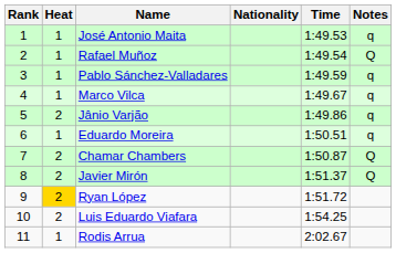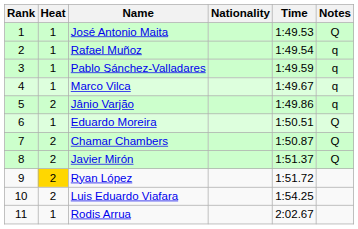 <table class="wikitable sortable" style="text-align:center">
 <tr>
 <th>Rank</th>
 <th>Heat</th>
 <th>Name</th>
 <th>Nationality</th>
 <th>Time</th>
 <th>Notes</th>
 </tr>
 <tr bgcolor=ccffcc>
 <td>1</td>
 <td>1</td>
 <td align=left><a href='#'>José Antonio Maita</a></td>
 <td align=left></td>
 <td>1:49.53</td>
-<td>q</td>
+<td>Q</td>
 </tr>
 <tr bgcolor=ccffcc>
 <td>2</td>
 <td>1</td>
 <td align=left><a href='#'>Rafael Muñoz</a></td>
 <td align=left></td>
 <td>1:49.54</td>
-<td>Q</td>
+<td>q</td>
 </tr>
 <tr bgcolor=ccffcc>
 <td>3</td>
 <td>1</td>
 <td align=left><a href='#'>Pablo Sánchez-Valladares</a></td>
 <td align=left></td>
 <td>1:49.59</td>
 <td>q</td>
 </tr>
 <tr bgcolor=ddffdd>
 <td>4</td>
 <td>1</td>
 <td align=left><a href='#'>Marco Vilca</a></td>
 <td align=left></td>
 <td>1:49.67</td>
 <td>q</td>
 </tr>
 <tr bgcolor=ccffcc>
 <td>5</td>
 <td>2</td>
 <td align=left><a href='#'>Jânio Varjão</a></td>
 <td align=left></td>
 <td>1:49.86</td>
 <td>q</td>
 </tr>
 <tr bgcolor=ddffdd>
 <td>6</td>
 <td>1</td>
 <td align=left><a href='#'>Eduardo Moreira</a></td>
 <td align=left></td>
 <td>1:50.51</td>
-<td>q</td>
+<td>Q</td>
 </tr>
 <tr bgcolor=ccffcc>
 <td>7</td>
 <td>2</td>
 <td align=left><a href='#'>Chamar Chambers</a></td>
 <td align=left></td>
 <td>1:50.87</td>
 <td>Q</td>
 </tr>
 <tr bgcolor=ccffcc>
 <td>8</td>
 <td>2</td>
 <td align=left><a href='#'>Javier Mirón</a></td>
 <td align=left></td>
 <td>1:51.37</td>
 <td>Q</td>
 </tr>
 <tr>
 <td>9</td>
 <td style="background: gold;">2</td>
 <td align=left><a href='#'>Ryan López</a></td>
 <td align=left></td>
 <td>1:51.72</td>
 <td></td>
 </tr>
 <tr>
 <td>10</td>
 <td>2</td>
 <td align=left><a href='#'>Luis Eduardo Viafara</a></td>
 <td align=left></td>
 <td>1:54.25</td>
 <td></td>
 </tr>
 <tr>
 <td>11</td>
 <td>1</td>
 <td align=left><a href='#'>Rodis Arrua</a></td>
 <td align=left></td>
 <td>2:02.67</td>
 <td></td>
 </tr>
 </table>
